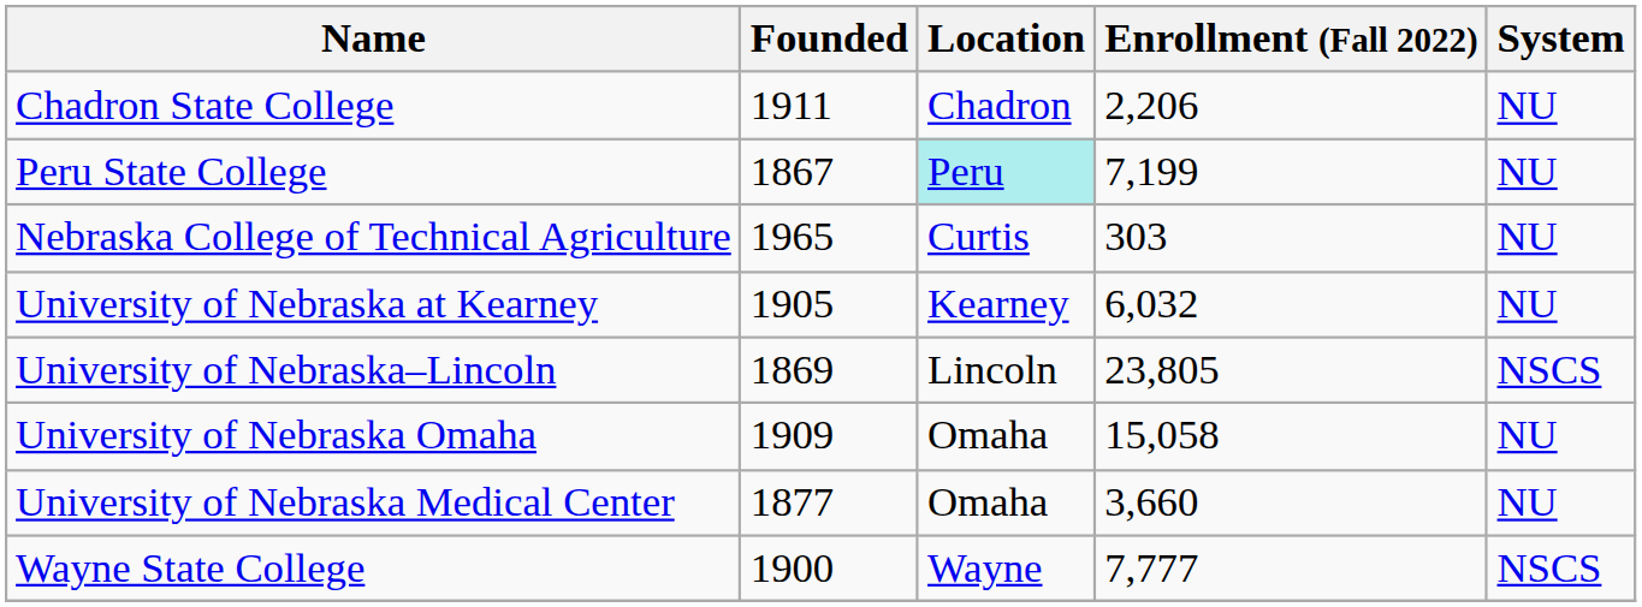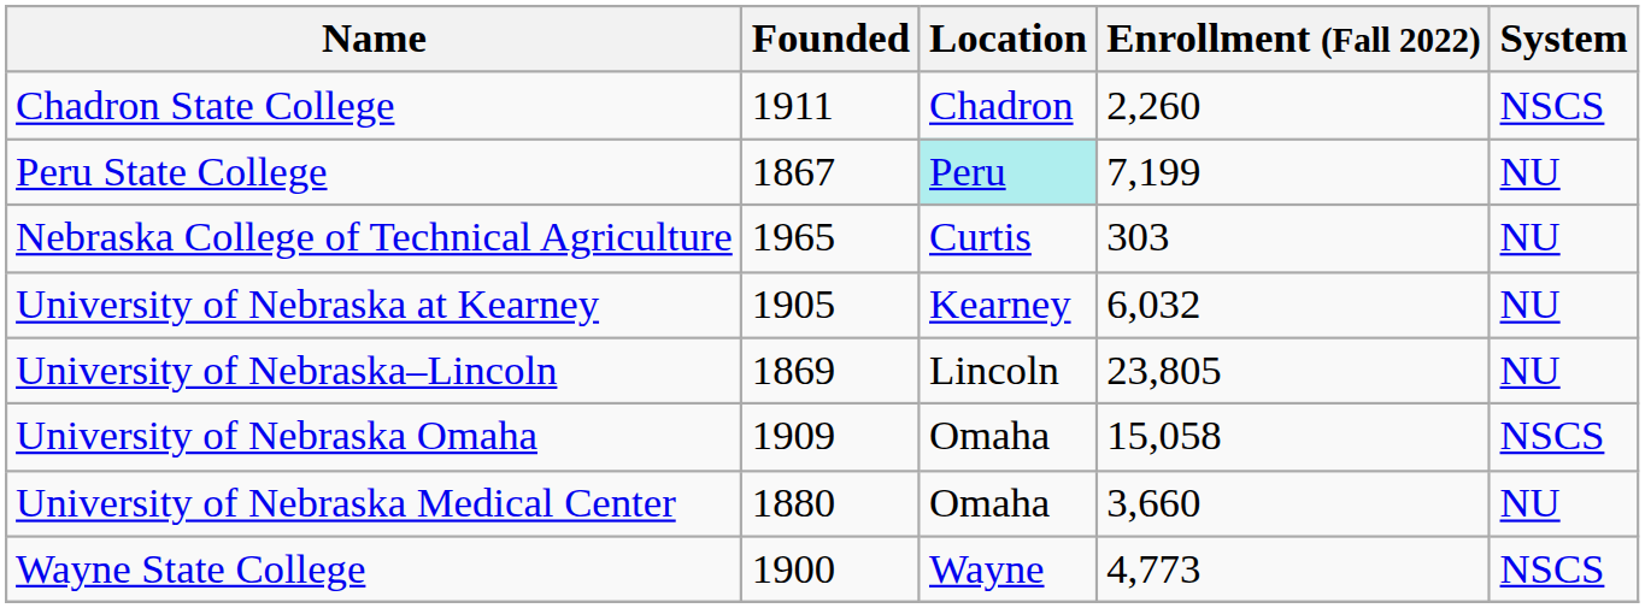 <table class="wikitable sortable">
 <tr>
 <th>Name</th>
 <th>Founded</th>
 <th>Location</th>
 <th>Enrollment <small>(Fall 2022)</small></th>
 <th>System</th>
 </tr>
 <tr>
 <td><a href='#'>Chadron State College</a></td>
 <td>1911</td>
 <td><a href='#'>Chadron</a></td>
-<td>2,206</td>
-<td><a href='#'>NU</a></td>
+<td>2,260</td>
+<td><a href='#'>NSCS</a></td>
 </tr>
 <tr>
 <td><a href='#'>Peru State College</a></td>
 <td>1867</td>
 <td style="background: paleturquoise;"><a href='#'>Peru</a></td>
 <td>7,199</td>
 <td><a href='#'>NU</a></td>
 </tr>
 <tr>
 <td><a href='#'>Nebraska College of Technical Agriculture</a></td>
 <td>1965</td>
 <td><a href='#'>Curtis</a></td>
 <td>303</td>
 <td><a href='#'>NU</a></td>
 </tr>
 <tr>
 <td><a href='#'>University of Nebraska at Kearney</a></td>
 <td>1905</td>
 <td><a href='#'>Kearney</a></td>
 <td>6,032</td>
 <td><a href='#'>NU</a></td>
 </tr>
 <tr>
 <td><a href='#'>University of Nebraska–Lincoln</a></td>
 <td>1869</td>
 <td>Lincoln</td>
 <td>23,805</td>
-<td><a href='#'>NSCS</a></td>
+<td><a href='#'>NU</a></td>
 </tr>
 <tr>
 <td><a href='#'>University of Nebraska Omaha</a></td>
 <td>1909</td>
 <td>Omaha</td>
 <td>15,058</td>
-<td><a href='#'>NU</a></td>
+<td><a href='#'>NSCS</a></td>
 </tr>
 <tr>
 <td><a href='#'>University of Nebraska Medical Center</a></td>
-<td>1877</td>
+<td>1880</td>
 <td>Omaha</td>
 <td>3,660</td>
 <td><a href='#'>NU</a></td>
 </tr>
 <tr>
 <td><a href='#'>Wayne State College</a></td>
 <td>1900</td>
 <td><a href='#'>Wayne</a></td>
-<td>7,777</td>
+<td>4,773</td>
 <td><a href='#'>NSCS</a></td>
 </tr>
 <tr>
 </tr>
 </table>
